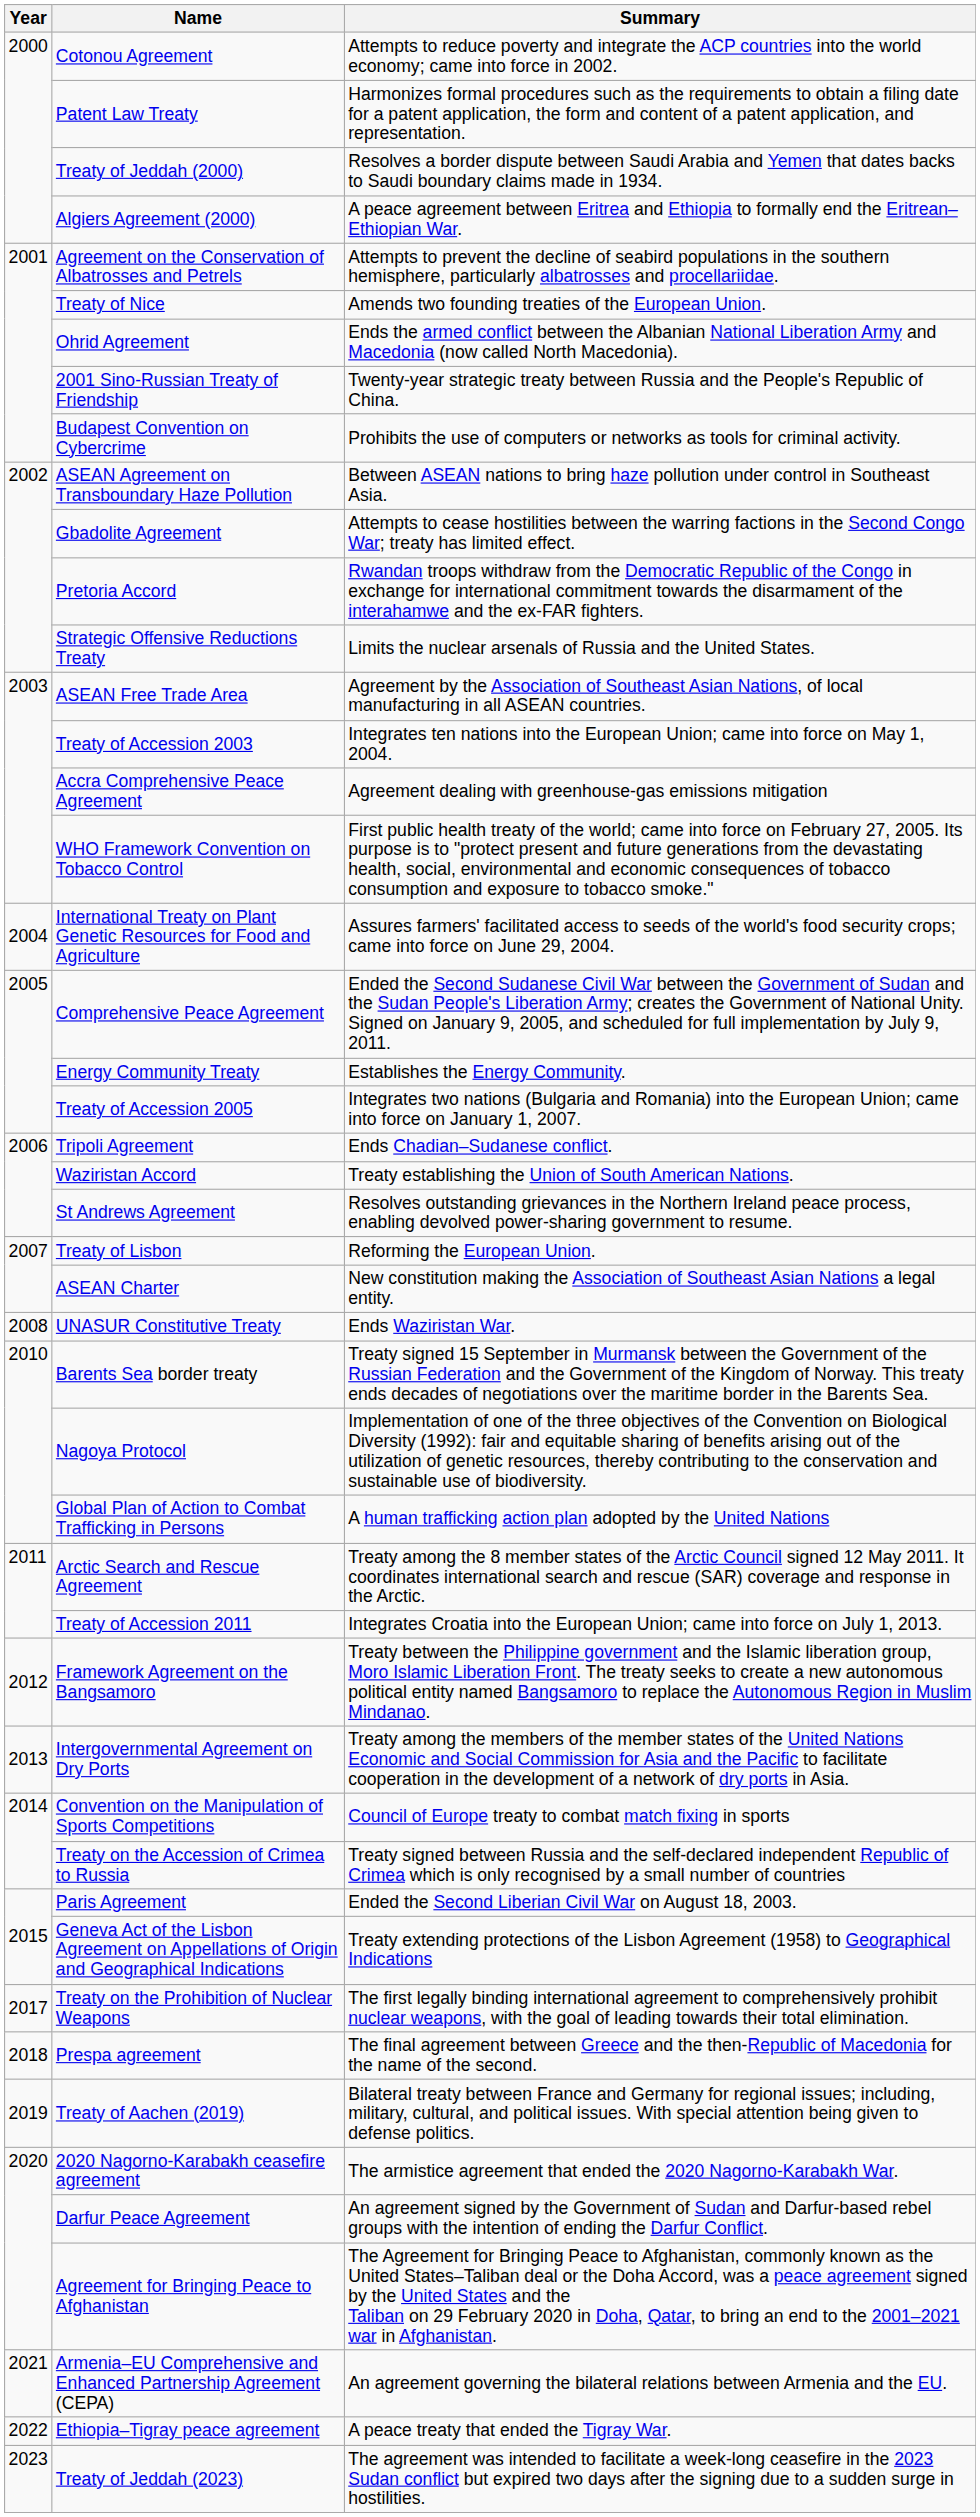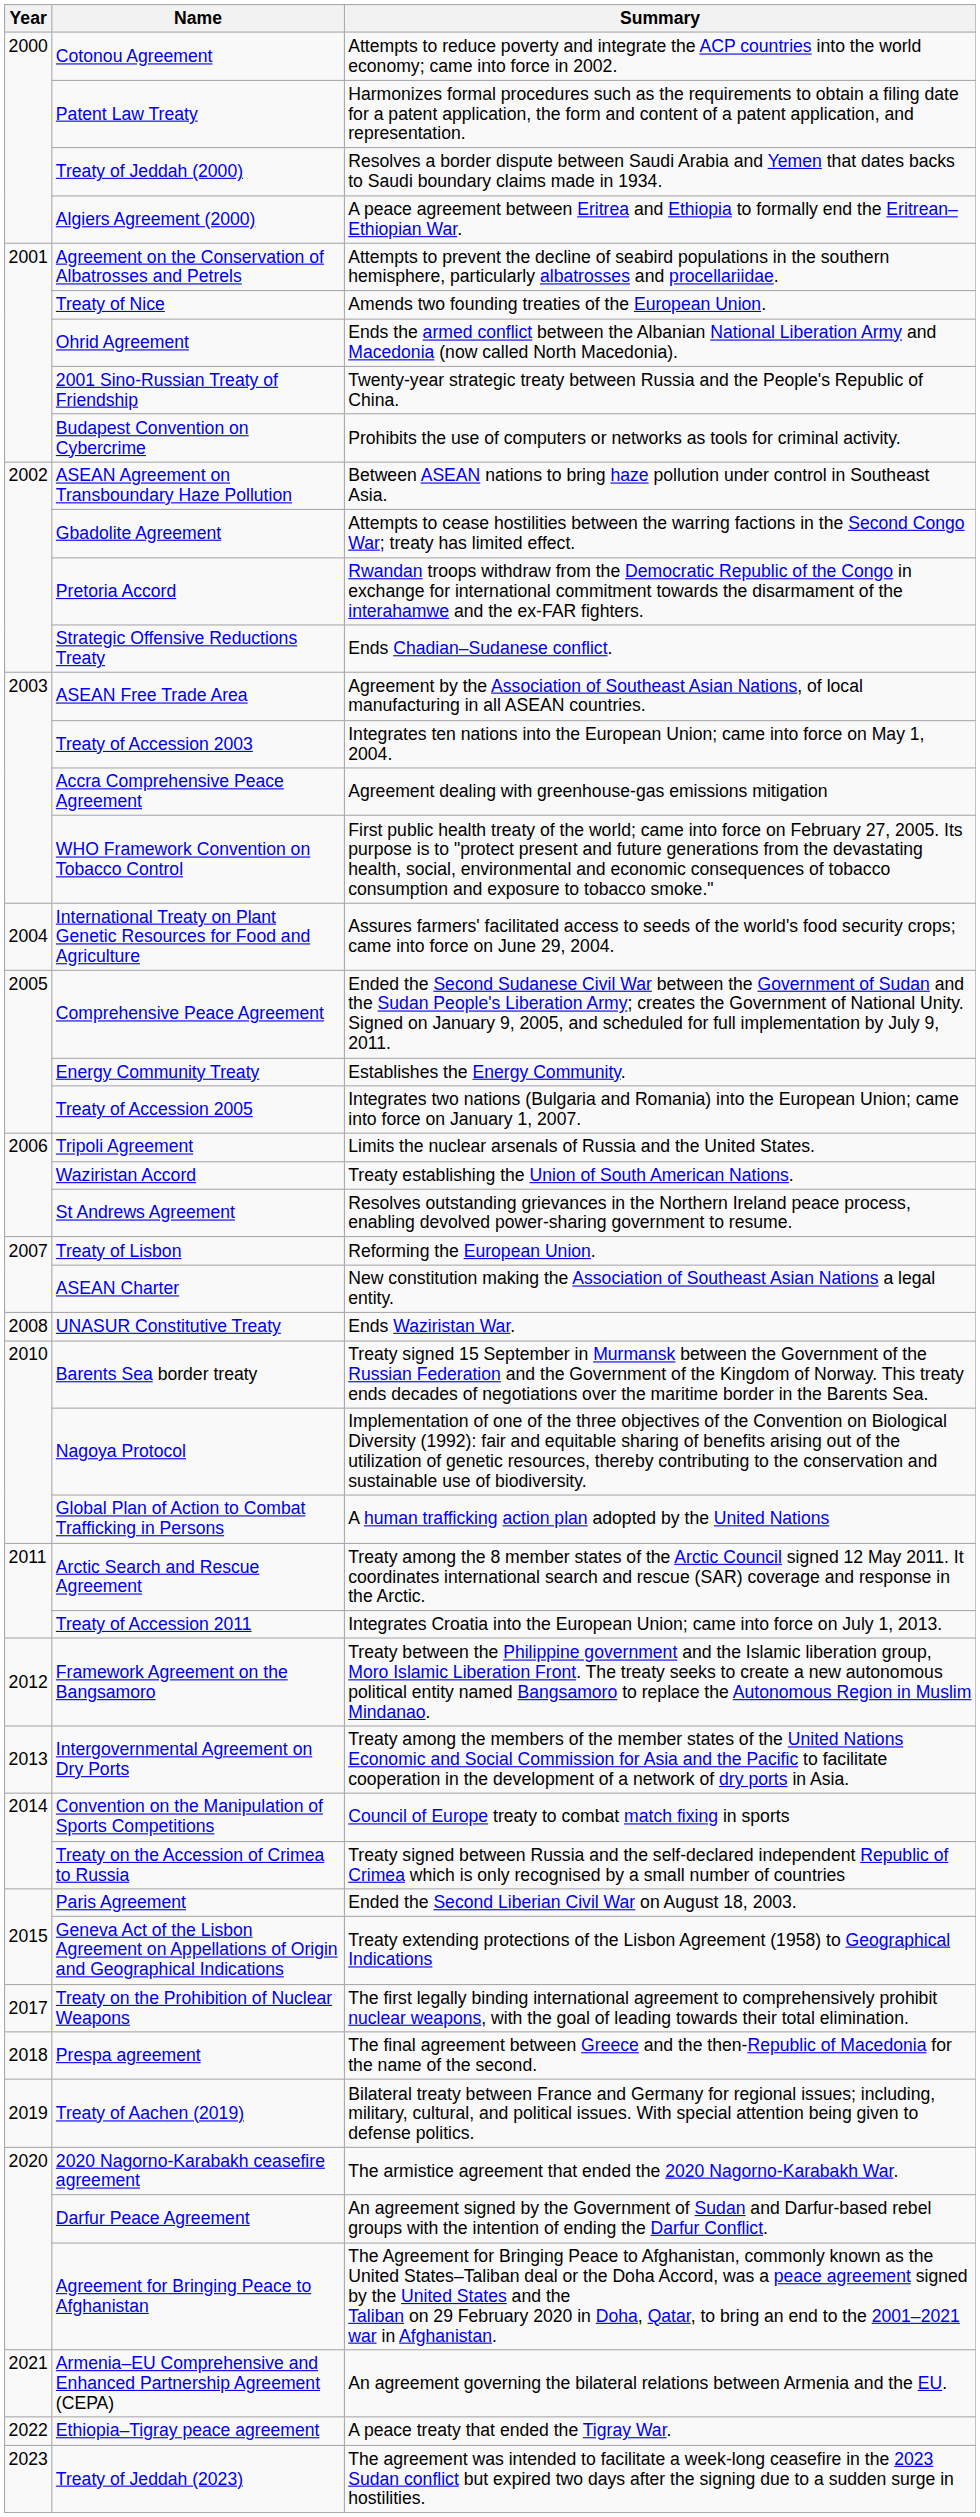 <table class="wikitable" style="margin:auto; width:100%;">
 <tr>
 <th>Year</th>
 <th>Name</th>
 <th>Summary</th>
 </tr>
 <tr>
 <td rowspan="4" style="vertical-align:top;">2000</td>
 <td><a href='#'>Cotonou Agreement</a></td>
 <td>Attempts to reduce poverty and integrate the <a href='#'>ACP countries</a> into the world economy; came into force in 2002.</td>
 </tr>
 <tr>
 <td><a href='#'>Patent Law Treaty</a></td>
 <td>Harmonizes formal procedures such as the requirements to obtain a filing date for a patent application, the form and content of a patent application, and representation.</td>
 </tr>
 <tr>
 <td><a href='#'>Treaty of Jeddah (2000)</a></td>
 <td>Resolves a border dispute between Saudi Arabia and <a href='#'>Yemen</a> that dates backs to Saudi boundary claims made in 1934.</td>
 </tr>
 <tr>
 <td><a href='#'>Algiers Agreement (2000)</a></td>
 <td>A peace agreement between <a href='#'>Eritrea</a> and <a href='#'>Ethiopia</a> to formally end the <a href='#'>Eritrean–Ethiopian War</a>.</td>
 </tr>
 <tr>
 <td rowspan="5" style="vertical-align:top;">2001</td>
 <td><a href='#'>Agreement on the Conservation of Albatrosses and Petrels</a></td>
 <td>Attempts to prevent the decline of seabird populations in the southern hemisphere, particularly <a href='#'>albatrosses</a> and <a href='#'>procellariidae</a>.</td>
 </tr>
 <tr>
 <td><a href='#'>Treaty of Nice</a></td>
 <td>Amends two founding treaties of the <a href='#'>European Union</a>.</td>
 </tr>
 <tr>
 <td><a href='#'>Ohrid Agreement</a></td>
 <td>Ends the <a href='#'>armed conflict</a> between the Albanian <a href='#'>National Liberation Army</a> and <a href='#'>Macedonia</a> (now called North Macedonia).</td>
 </tr>
 <tr>
 <td><a href='#'>2001 Sino-Russian Treaty of Friendship</a></td>
 <td>Twenty-year strategic treaty between Russia and the People's Republic of China.</td>
 </tr>
 <tr>
 <td><a href='#'>Budapest Convention on Cybercrime</a></td>
 <td>Prohibits the use of computers or networks as tools for criminal activity.</td>
 </tr>
 <tr>
 <td rowspan="4" style="vertical-align:top;">2002</td>
 <td><a href='#'>ASEAN Agreement on Transboundary Haze Pollution</a></td>
 <td>Between <a href='#'>ASEAN</a> nations to bring <a href='#'>haze</a> pollution under control in Southeast Asia.</td>
 </tr>
 <tr>
 <td><a href='#'>Gbadolite Agreement</a></td>
 <td>Attempts to cease hostilities between the warring factions in the <a href='#'>Second Congo War</a>; treaty has limited effect.</td>
 </tr>
 <tr>
 <td><a href='#'>Pretoria Accord</a></td>
 <td><a href='#'>Rwandan</a> troops withdraw from the <a href='#'>Democratic Republic of the Congo</a> in exchange for international commitment towards the disarmament of the <a href='#'>interahamwe</a> and the ex-FAR fighters.</td>
 </tr>
 <tr>
 <td><a href='#'>Strategic Offensive Reductions Treaty</a></td>
-<td>Limits the nuclear arsenals of Russia and the United States.</td>
+<td>Ends <a href='#'>Chadian–Sudanese conflict</a>.</td>
 </tr>
 <tr>
 <td rowspan="4" style="vertical-align:top;">2003</td>
 <td><a href='#'>ASEAN Free Trade Area</a></td>
 <td>Agreement by the <a href='#'>Association of Southeast Asian Nations</a>, of local manufacturing in all ASEAN countries.</td>
 </tr>
 <tr>
 <td><a href='#'>Treaty of Accession 2003</a></td>
 <td>Integrates ten nations into the European Union; came into force on May 1, 2004.</td>
 </tr>
 <tr>
 <td><a href='#'>Accra Comprehensive Peace Agreement</a></td>
 <td>Agreement dealing with greenhouse-gas emissions mitigation</td>
 </tr>
 <tr>
 <td><a href='#'>WHO Framework Convention on Tobacco Control</a></td>
 <td>First public health treaty of the world; came into force on February 27, 2005. Its purpose is to "protect present and future generations from the devastating health, social, environmental and economic consequences of tobacco consumption and exposure to tobacco smoke."</td>
 </tr>
 <tr>
 <td>2004</td>
 <td><a href='#'>International Treaty on Plant Genetic Resources for Food and Agriculture</a></td>
 <td>Assures farmers' facilitated access to seeds of the world's food security crops; came into force on June 29, 2004.</td>
 </tr>
 <tr>
 <td rowspan="3" style="vertical-align:top;">2005</td>
 <td><a href='#'>Comprehensive Peace Agreement</a></td>
 <td>Ended the <a href='#'>Second Sudanese Civil War</a> between the <a href='#'>Government of Sudan</a> and the <a href='#'>Sudan People's Liberation Army</a>; creates the Government of National Unity. Signed on January 9, 2005, and scheduled for full implementation by July 9, 2011.</td>
 </tr>
 <tr>
 <td><a href='#'>Energy Community Treaty</a></td>
 <td>Establishes the <a href='#'>Energy Community</a>.</td>
 </tr>
 <tr>
 <td><a href='#'>Treaty of Accession 2005</a></td>
 <td>Integrates two nations (Bulgaria and Romania) into the European Union; came into force on January 1, 2007.</td>
 </tr>
 <tr>
 <td rowspan="3" style="vertical-align:top;">2006</td>
 <td><a href='#'>Tripoli Agreement</a></td>
-<td>Ends <a href='#'>Chadian–Sudanese conflict</a>.</td>
+<td>Limits the nuclear arsenals of Russia and the United States.</td>
 </tr>
 <tr>
 <td><a href='#'>Waziristan Accord</a></td>
 <td>Treaty establishing the <a href='#'>Union of South American Nations</a>.</td>
 </tr>
 <tr>
 <td><a href='#'>St Andrews Agreement</a></td>
 <td>Resolves outstanding grievances in the Northern Ireland peace process, enabling devolved power-sharing government to resume.</td>
 </tr>
 <tr>
 <td rowspan="2" style="vertical-align:top;">2007</td>
 <td><a href='#'>Treaty of Lisbon</a></td>
 <td>Reforming the <a href='#'>European Union</a>.</td>
 </tr>
 <tr>
 <td><a href='#'>ASEAN Charter</a></td>
 <td>New constitution making the <a href='#'>Association of Southeast Asian Nations</a> a legal entity.</td>
 </tr>
 <tr>
 <td>2008</td>
 <td><a href='#'>UNASUR Constitutive Treaty</a></td>
 <td>Ends <a href='#'>Waziristan War</a>.</td>
 </tr>
 <tr>
 <td rowspan="3" style="vertical-align:top;">2010</td>
 <td><a href='#'>Barents Sea</a> border treaty</td>
 <td>Treaty signed 15 September in <a href='#'>Murmansk</a> between the Government of the <a href='#'>Russian Federation</a> and the Government of the Kingdom of Norway. This treaty ends decades of negotiations over the maritime border in the Barents Sea.</td>
 </tr>
 <tr>
 <td><a href='#'>Nagoya Protocol</a></td>
 <td>Implementation of one of the three objectives of the Convention on Biological Diversity (1992): fair and equitable sharing of benefits arising out of the utilization of genetic resources, thereby contributing to the conservation and sustainable use of biodiversity.</td>
 </tr>
 <tr>
 <td><a href='#'>Global Plan of Action to Combat Trafficking in Persons</a></td>
 <td>A <a href='#'>human trafficking</a> <a href='#'>action plan</a> adopted by the <a href='#'>United Nations</a></td>
 </tr>
 <tr>
 <td rowspan="2" style="vertical-align:top;">2011</td>
 <td><a href='#'>Arctic Search and Rescue Agreement</a></td>
 <td>Treaty among the 8 member states of the <a href='#'>Arctic Council</a> signed 12 May 2011. It coordinates international search and rescue (SAR) coverage and response in the Arctic.</td>
 </tr>
 <tr>
 <td><a href='#'>Treaty of Accession 2011</a></td>
 <td>Integrates Croatia into the European Union; came into force on July 1, 2013.</td>
 </tr>
 <tr>
 <td>2012</td>
 <td><a href='#'>Framework Agreement on the Bangsamoro</a></td>
 <td>Treaty between the <a href='#'>Philippine government</a> and the Islamic liberation group, <a href='#'>Moro Islamic Liberation Front</a>. The treaty seeks to create a new autonomous political entity named <a href='#'>Bangsamoro</a> to replace the <a href='#'>Autonomous Region in Muslim Mindanao</a>.</td>
 </tr>
 <tr>
 <td>2013</td>
 <td><a href='#'>Intergovernmental Agreement on Dry Ports</a></td>
 <td>Treaty among the members of the member states of the <a href='#'>United Nations Economic and Social Commission for Asia and the Pacific</a> to facilitate cooperation in the development of a network of <a href='#'>dry ports</a> in Asia.</td>
 </tr>
 <tr>
 <td rowspan="2" style="vertical-align:top;">2014</td>
 <td><a href='#'>Convention on the Manipulation of Sports Competitions</a></td>
 <td><a href='#'>Council of Europe</a> treaty to combat <a href='#'>match fixing</a> in sports</td>
 </tr>
 <tr>
 <td><a href='#'>Treaty on the Accession of Crimea to Russia</a></td>
 <td>Treaty signed between Russia and the self-declared independent <a href='#'>Republic of Crimea</a> which is only recognised by a small number of countries</td>
 </tr>
 <tr>
 <td rowspan="2">2015</td>
 <td><a href='#'>Paris Agreement</a></td>
 <td>Ended the <a href='#'>Second Liberian Civil War</a> on August 18, 2003.</td>
 </tr>
 <tr>
 <td><a href='#'>Geneva Act of the Lisbon Agreement on Appellations of Origin and Geographical Indications</a></td>
 <td>Treaty extending protections of the Lisbon Agreement (1958) to <a href='#'>Geographical Indications</a></td>
 </tr>
 <tr>
 <td>2017</td>
 <td><a href='#'>Treaty on the Prohibition of Nuclear Weapons</a></td>
 <td>The first legally binding international agreement to comprehensively prohibit <a href='#'>nuclear weapons</a>, with the goal of leading towards their total elimination.</td>
 </tr>
 <tr>
 <td>2018</td>
 <td><a href='#'>Prespa agreement</a></td>
 <td>The final agreement between <a href='#'>Greece</a> and the then-<a href='#'>Republic of Macedonia</a> for the name of the second.</td>
 </tr>
 <tr>
 <td>2019</td>
 <td><a href='#'>Treaty of Aachen (2019)</a></td>
 <td>Bilateral treaty between France and Germany for regional issues; including, military, cultural, and political issues. With special attention being given to defense politics.</td>
 </tr>
 <tr>
 <td rowspan="3" style="vertical-align:top;">2020</td>
 <td><a href='#'>2020 Nagorno-Karabakh ceasefire agreement</a></td>
 <td>The armistice agreement that ended the <a href='#'>2020 Nagorno-Karabakh War</a>.</td>
 </tr>
 <tr>
 <td><a href='#'>Darfur Peace Agreement</a></td>
 <td>An agreement signed by the Government of <a href='#'>Sudan</a> and Darfur-based rebel groups with the intention of ending the <a href='#'>Darfur Conflict</a>.</td>
 </tr>
 <tr>
 <td><a href='#'>Agreement for Bringing Peace to Afghanistan</a></td>
 <td>The Agreement for Bringing Peace to Afghanistan, commonly known as the United States–Taliban deal or the Doha Accord, was a <a href='#'>peace agreement</a> signed by the <a href='#'>United States</a> and the<br><a href='#'>Taliban</a> on 29 February 2020 in <a href='#'>Doha</a>, <a href='#'>Qatar</a>, to bring an end to the <a href='#'>2001–2021 war</a> in <a href='#'>Afghanistan</a>.</td>
 </tr>
 <tr>
 <td rowspan="1" style="vertical-align:top;">2021</td>
 <td><a href='#'>Armenia–EU Comprehensive and Enhanced Partnership Agreement</a> (CEPA)</td>
 <td>An agreement governing the bilateral relations between Armenia and the <a href='#'>EU</a>.</td>
 </tr>
 <tr>
 <td rowspan="1" style="vertical-align:top;">2022</td>
 <td><a href='#'>Ethiopia–Tigray peace agreement</a></td>
 <td>A peace treaty that ended the <a href='#'>Tigray War</a>.</td>
 </tr>
 <tr>
 <td rowspan="1" style="vertical-align:top;">2023</td>
 <td><a href='#'>Treaty of Jeddah (2023)</a></td>
 <td>The agreement was intended to facilitate a week-long ceasefire in the <a href='#'>2023 Sudan conflict</a> but expired two days after the signing due to a sudden surge in hostilities.</td>
 </tr>
 <tr>
 </tr>
 </table>
